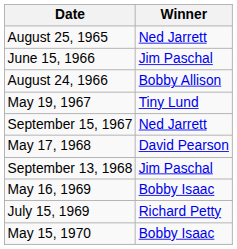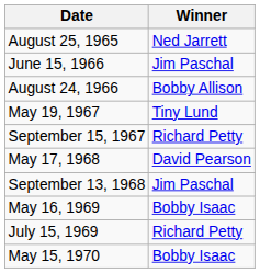 <table class="wikitable">
 <tr>
 <th>Date</th>
 <th>Winner</th>
 </tr>
 <tr>
 <td>August 25, 1965</td>
 <td><a href='#'>Ned Jarrett</a></td>
 </tr>
 <tr>
 <td>June 15, 1966</td>
 <td><a href='#'>Jim Paschal</a></td>
 </tr>
 <tr>
 <td>August 24, 1966</td>
 <td><a href='#'>Bobby Allison</a></td>
 </tr>
 <tr>
 <td>May 19, 1967</td>
 <td><a href='#'>Tiny Lund</a></td>
 </tr>
 <tr>
 <td>September 15, 1967</td>
-<td><a href='#'>Ned Jarrett</a></td>
+<td><a href='#'>Richard Petty</a></td>
 </tr>
 <tr>
 <td>May 17, 1968</td>
 <td><a href='#'>David Pearson</a></td>
 </tr>
 <tr>
 <td>September 13, 1968</td>
 <td><a href='#'>Jim Paschal</a></td>
 </tr>
 <tr>
 <td>May 16, 1969</td>
 <td><a href='#'>Bobby Isaac</a></td>
 </tr>
 <tr>
 <td>July 15, 1969</td>
 <td><a href='#'>Richard Petty</a></td>
 </tr>
 <tr>
 <td>May 15, 1970</td>
 <td><a href='#'>Bobby Isaac</a></td>
 </tr>
 </table>
